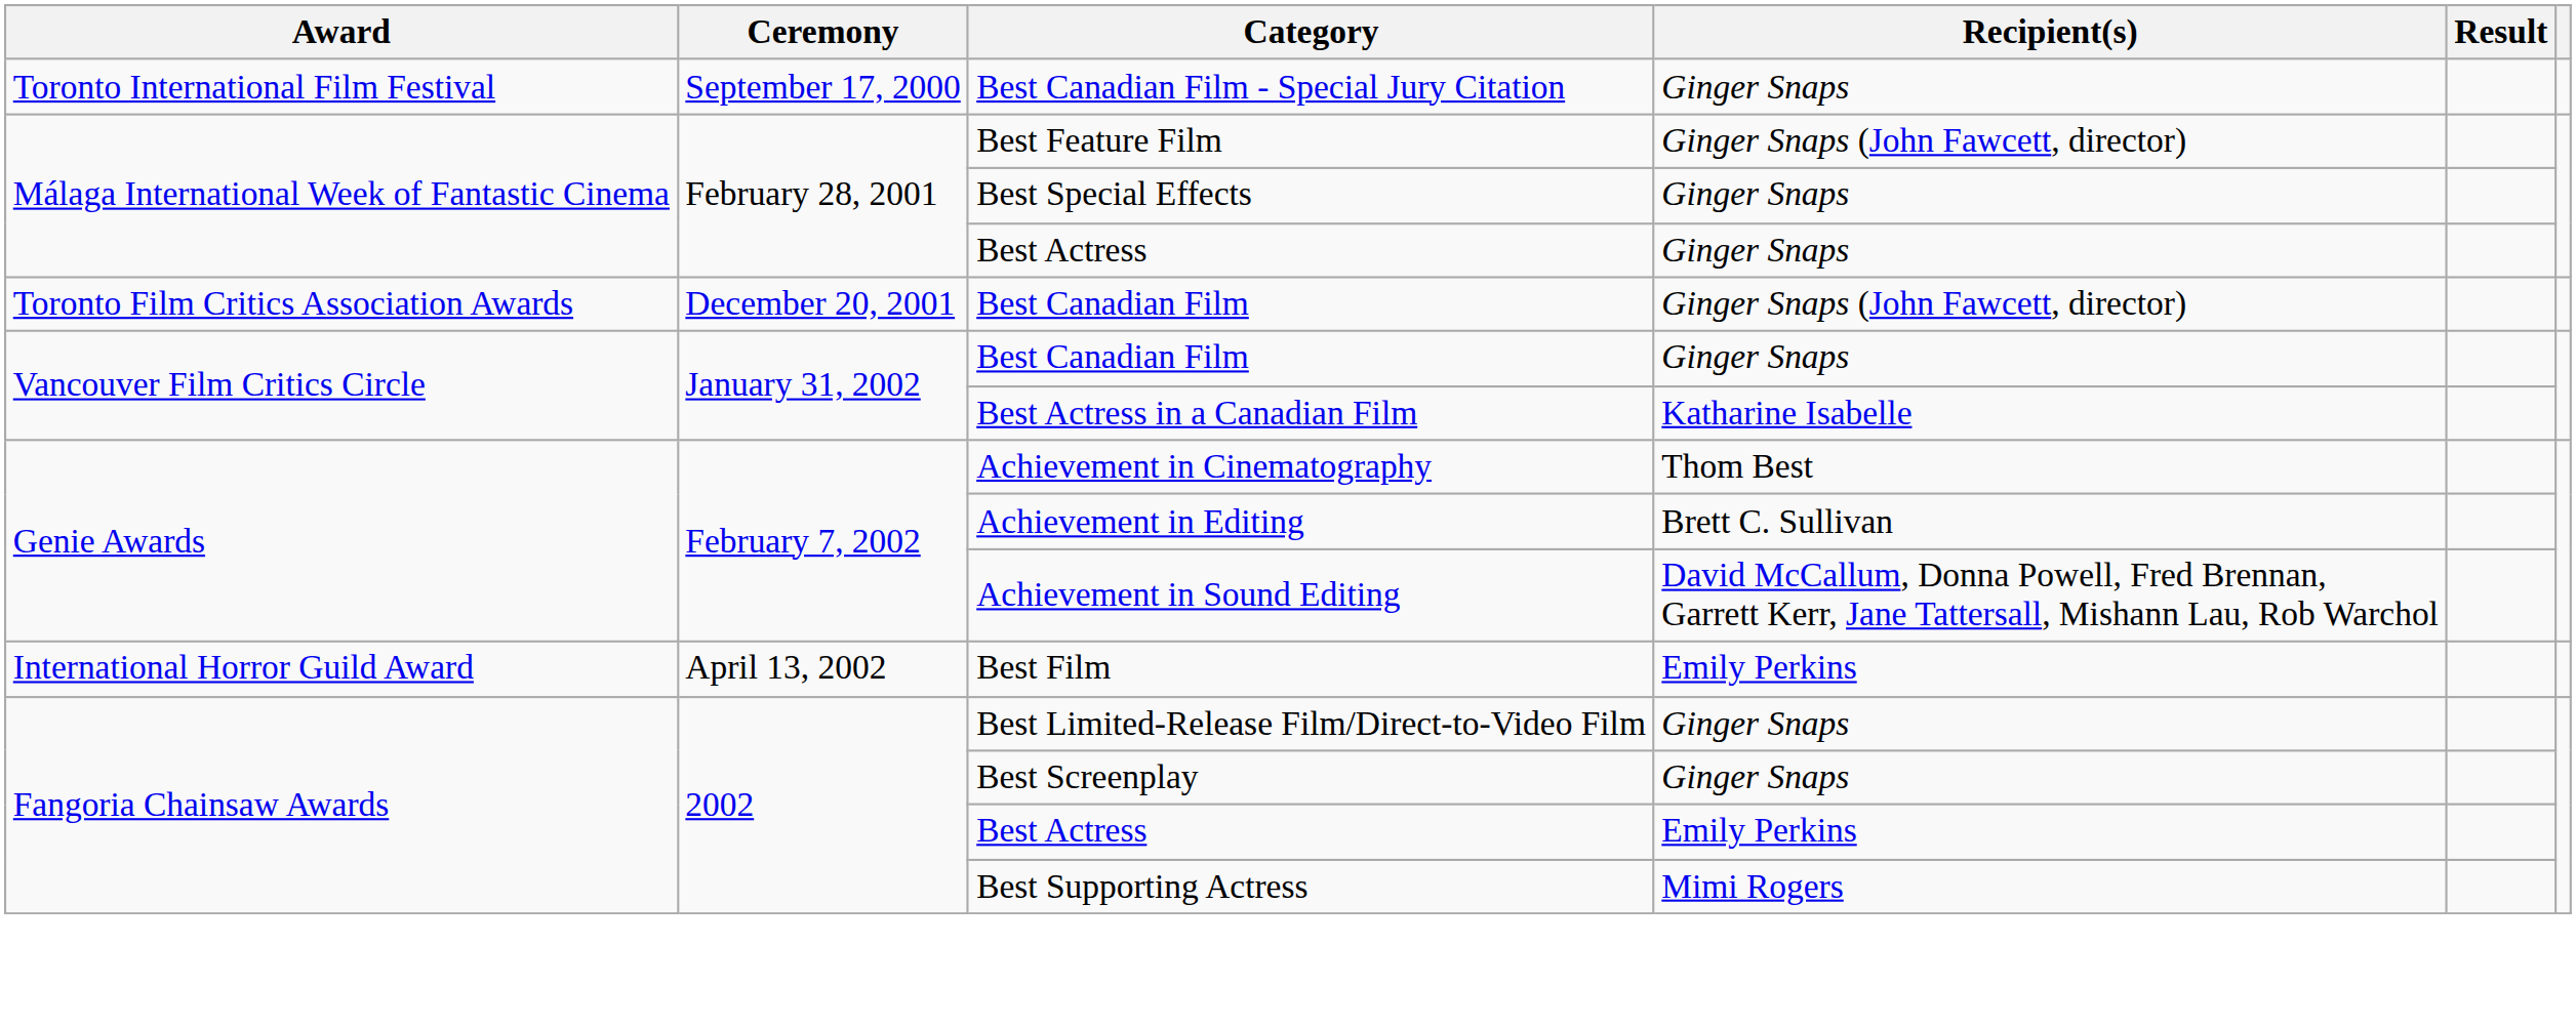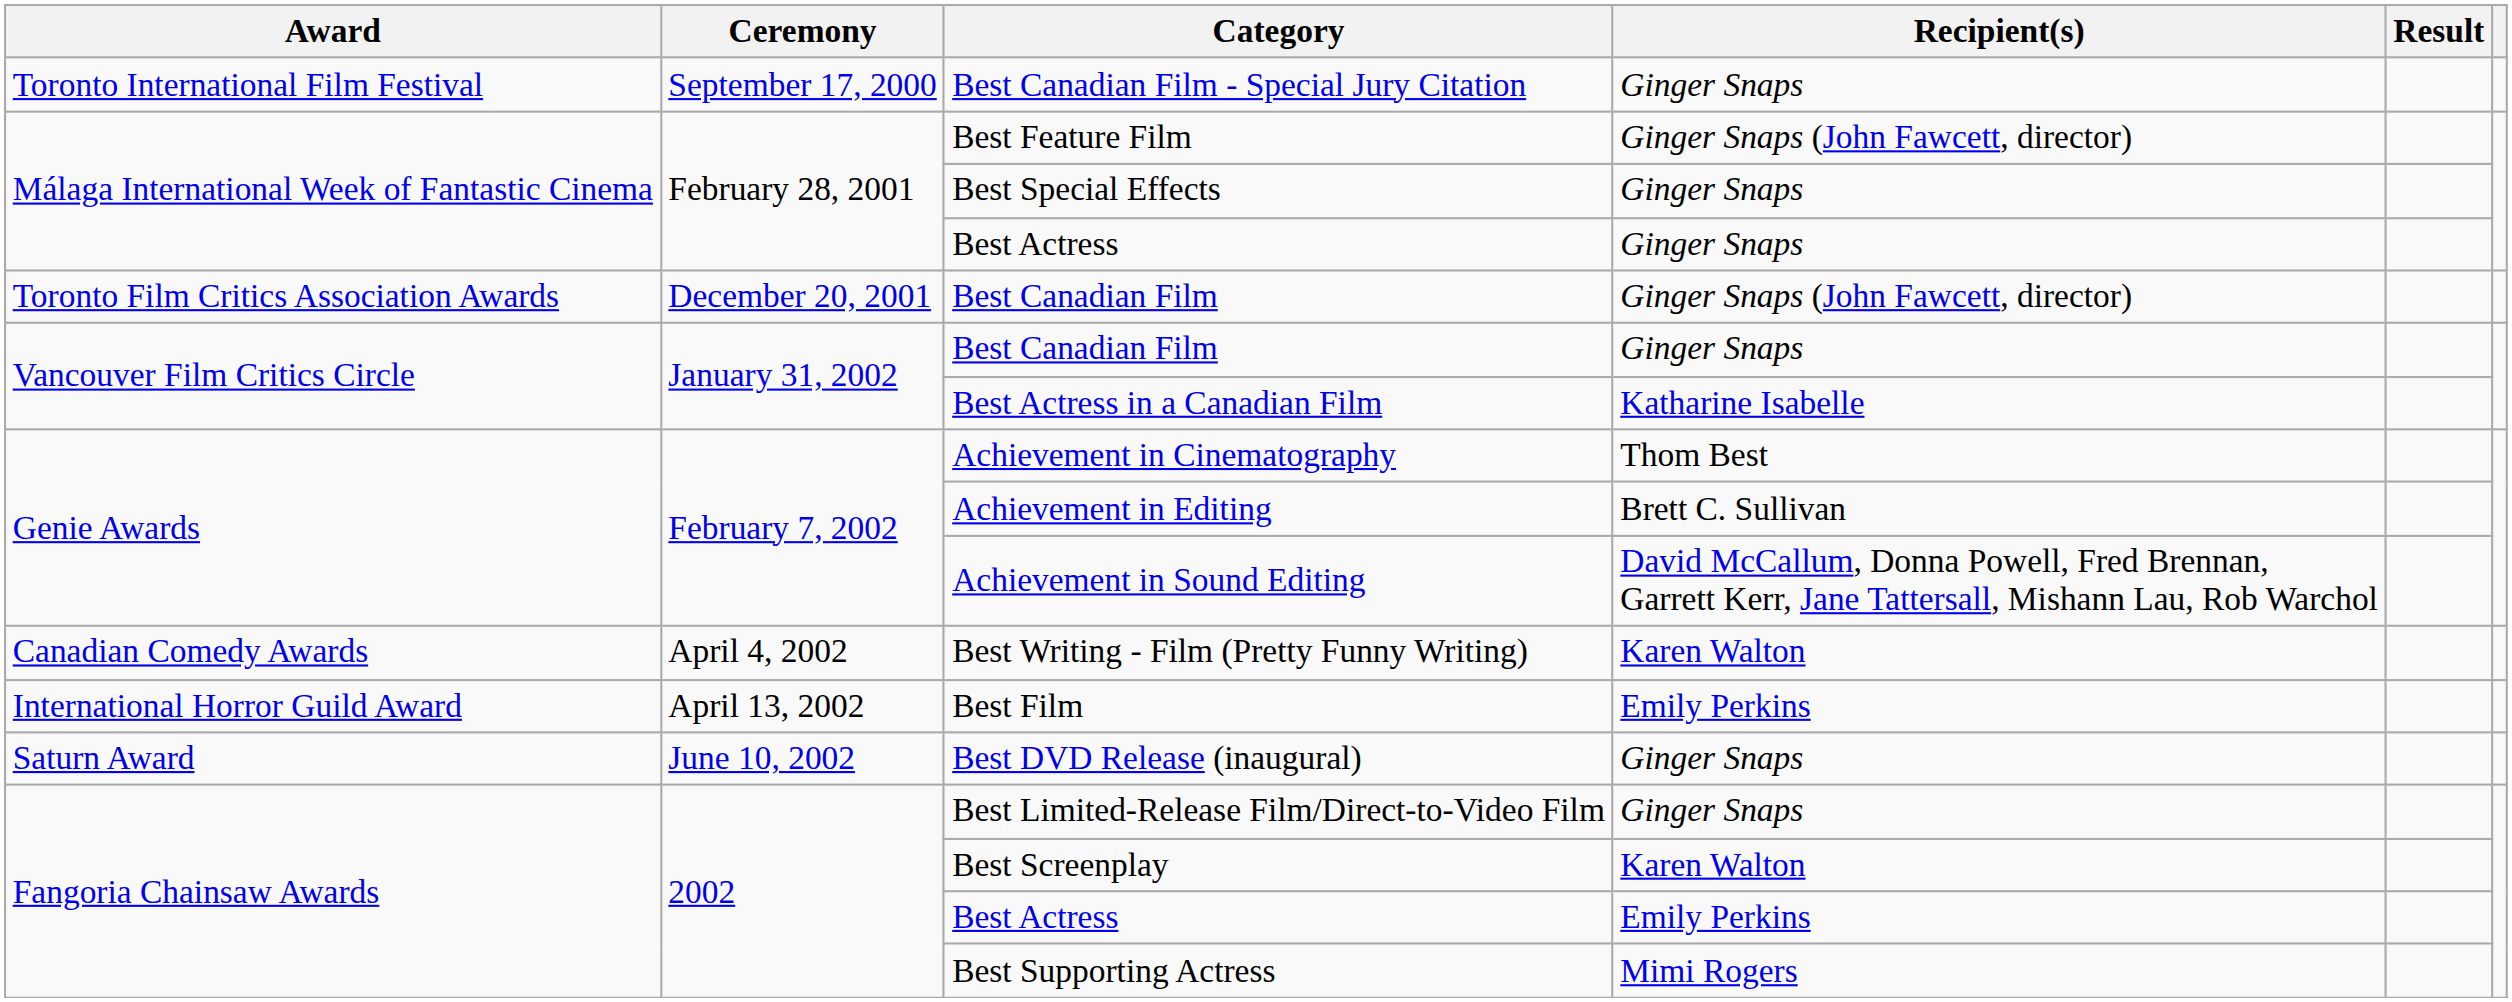 <table class="wikitable plainrowheaders sortable">
 <tr>
 <th scope="col">Award</th>
 <th scope="col">Ceremony</th>
 <th scope="col">Category</th>
 <th scope="col">Recipient(s)</th>
 <th scope="col">Result</th>
 <th scope="col" class="unsortable"></th>
 </tr>
 <tr>
 <td><a href='#'>Toronto International Film Festival</a></td>
 <td><a href='#'>September 17, 2000</a></td>
 <td><a href='#'>Best Canadian Film - Special Jury Citation</a></td>
 <td><em>Ginger Snaps</em></td>
 <td></td>
 <td></td>
 </tr>
 <tr>
 <td rowspan="3"><a href='#'>Málaga International Week of Fantastic Cinema</a></td>
 <td rowspan="3">February 28, 2001</td>
 <td>Best Feature Film</td>
 <td><em>Ginger Snaps</em> (<a href='#'>John Fawcett</a>, director)</td>
 <td></td>
 <td rowspan="3"></td>
 </tr>
 <tr>
 <td>Best Special Effects</td>
 <td><em>Ginger Snaps</em></td>
 <td></td>
 </tr>
 <tr>
 <td>Best Actress</td>
 <td><em>Ginger Snaps</em></td>
 <td></td>
 </tr>
 <tr>
 <td><a href='#'>Toronto Film Critics Association Awards</a></td>
 <td><a href='#'>December 20, 2001</a></td>
 <td><a href='#'>Best Canadian Film</a></td>
 <td><em>Ginger Snaps</em> (<a href='#'>John Fawcett</a>, director)</td>
 <td></td>
 <td></td>
 </tr>
 <tr>
 <td rowspan="2"><a href='#'>Vancouver Film Critics Circle</a></td>
 <td rowspan="2"><a href='#'>January 31, 2002</a></td>
 <td><a href='#'>Best Canadian Film</a></td>
 <td><em>Ginger Snaps</em></td>
 <td></td>
 <td rowspan="2"></td>
 </tr>
 <tr>
 <td><a href='#'>Best Actress in a Canadian Film</a></td>
 <td><a href='#'>Katharine Isabelle</a></td>
 <td></td>
 </tr>
 <tr>
 <td rowspan="3"><a href='#'>Genie Awards</a></td>
 <td rowspan="3"><a href='#'>February 7, 2002</a></td>
 <td><a href='#'>Achievement in Cinematography</a></td>
 <td>Thom Best</td>
 <td></td>
 <td rowspan="3"></td>
 </tr>
 <tr>
 <td><a href='#'>Achievement in Editing</a></td>
 <td>Brett C. Sullivan</td>
 <td></td>
 </tr>
 <tr>
 <td><a href='#'>Achievement in Sound Editing</a></td>
 <td><a href='#'>David McCallum</a>, Donna Powell, Fred Brennan,<br>Garrett Kerr, <a href='#'>Jane Tattersall</a>, Mishann Lau, Rob Warchol</td>
 <td></td>
 </tr>
 <tr>
+<td><a href='#'>Canadian Comedy Awards</a></td>
+<td>April 4, 2002</td>
+<td>Best Writing - Film (Pretty Funny Writing)</td>
+<td><a href='#'>Karen Walton</a></td>
+<td></td>
+<td></td>
+</tr>
+<tr>
 <td><a href='#'>International Horror Guild Award</a></td>
 <td>April 13, 2002</td>
 <td>Best Film</td>
 <td><a href='#'>Emily Perkins</a></td>
+<td></td>
+<td></td>
+</tr>
+<tr>
+<td><a href='#'>Saturn Award</a></td>
+<td><a href='#'>June 10, 2002</a></td>
+<td><a href='#'>Best DVD Release</a> (inaugural)</td>
+<td><em>Ginger Snaps</em></td>
 <td></td>
 <td></td>
 </tr>
 <tr>
 <td rowspan="4"><a href='#'>Fangoria Chainsaw Awards</a></td>
 <td rowspan="4"><a href='#'>2002</a></td>
 <td>Best Limited-Release Film/Direct-to-Video Film</td>
 <td><em>Ginger Snaps</em></td>
 <td></td>
 <td rowspan="4"></td>
 </tr>
 <tr>
 <td>Best Screenplay</td>
-<td><em>Ginger Snaps</em></td>
+<td><a href='#'>Karen Walton</a></td>
 <td></td>
 </tr>
 <tr>
 <td><a href='#'>Best Actress</a></td>
 <td><a href='#'>Emily Perkins</a></td>
 <td></td>
 </tr>
 <tr>
 <td>Best Supporting Actress</td>
 <td><a href='#'>Mimi Rogers</a></td>
 <td></td>
 </tr>
 </table>
